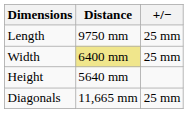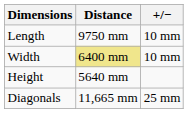 <table class="wikitable">
 <tr>
 <th>Dimensions</th>
 <th>Distance</th>
 <th>+/−</th>
 </tr>
 <tr>
 <td>Length</td>
 <td>9750 mm</td>
-<td>25 mm</td>
+<td>10 mm</td>
 </tr>
 <tr>
 <td>Width</td>
 <td style="background: khaki;">6400 mm</td>
-<td>25 mm</td>
+<td>10 mm</td>
 </tr>
 <tr>
 <td>Height</td>
 <td>5640 mm</td>
 <td></td>
 </tr>
 <tr>
 <td>Diagonals</td>
 <td>11,665 mm</td>
 <td>25 mm</td>
 </tr>
 </table>
